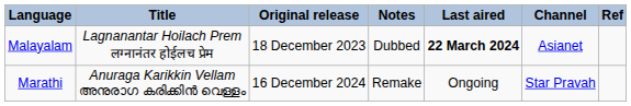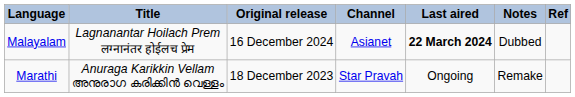 <table class="wikitable" style="text-align:center;">
 <tr>
 <th style="background:LightSteelBlue;">Language</th>
 <th style="background:LightSteelBlue;">Title</th>
 <th style="background:LightSteelBlue;">Original release</th>
+<th style="background:LightSteelBlue;">Channel</th>
+<th style="background:LightSteelBlue;">Last aired</th>
 <th style="background:LightSteelBlue;">Notes</th>
-<th style="background:LightSteelBlue;">Last aired</th>
-<th style="background:LightSteelBlue;">Channel</th>
 <th style="background:LightSteelBlue;">Ref</th>
 </tr>
 <tr>
 <td><a href='#'>Malayalam</a></td>
 <td><em>Lagnanantar Hoilach Prem</em> <br> लग्नानंतर होईलच प्रेम</td>
-<td>18 December 2023</td>
+<td>16 December 2024</td>
+<td><a href='#'>Asianet</a></td>
+<td><strong>22 March 2024</strong></td>
 <td>Dubbed</td>
-<td><strong>22 March 2024</strong></td>
-<td><a href='#'>Asianet</a></td>
 <td></td>
 </tr>
 <tr>
 <td><a href='#'>Marathi</a></td>
 <td><em>Anuraga Karikkin Vellam</em> <br> അനുരാഗ കരിക്കിൻ വെള്ളം</td>
-<td>16 December 2024</td>
+<td>18 December 2023</td>
+<td><a href='#'>Star Pravah</a></td>
+<td>Ongoing</td>
 <td>Remake</td>
-<td>Ongoing</td>
-<td><a href='#'>Star Pravah</a></td>
 <td></td>
 </tr>
 </table>
